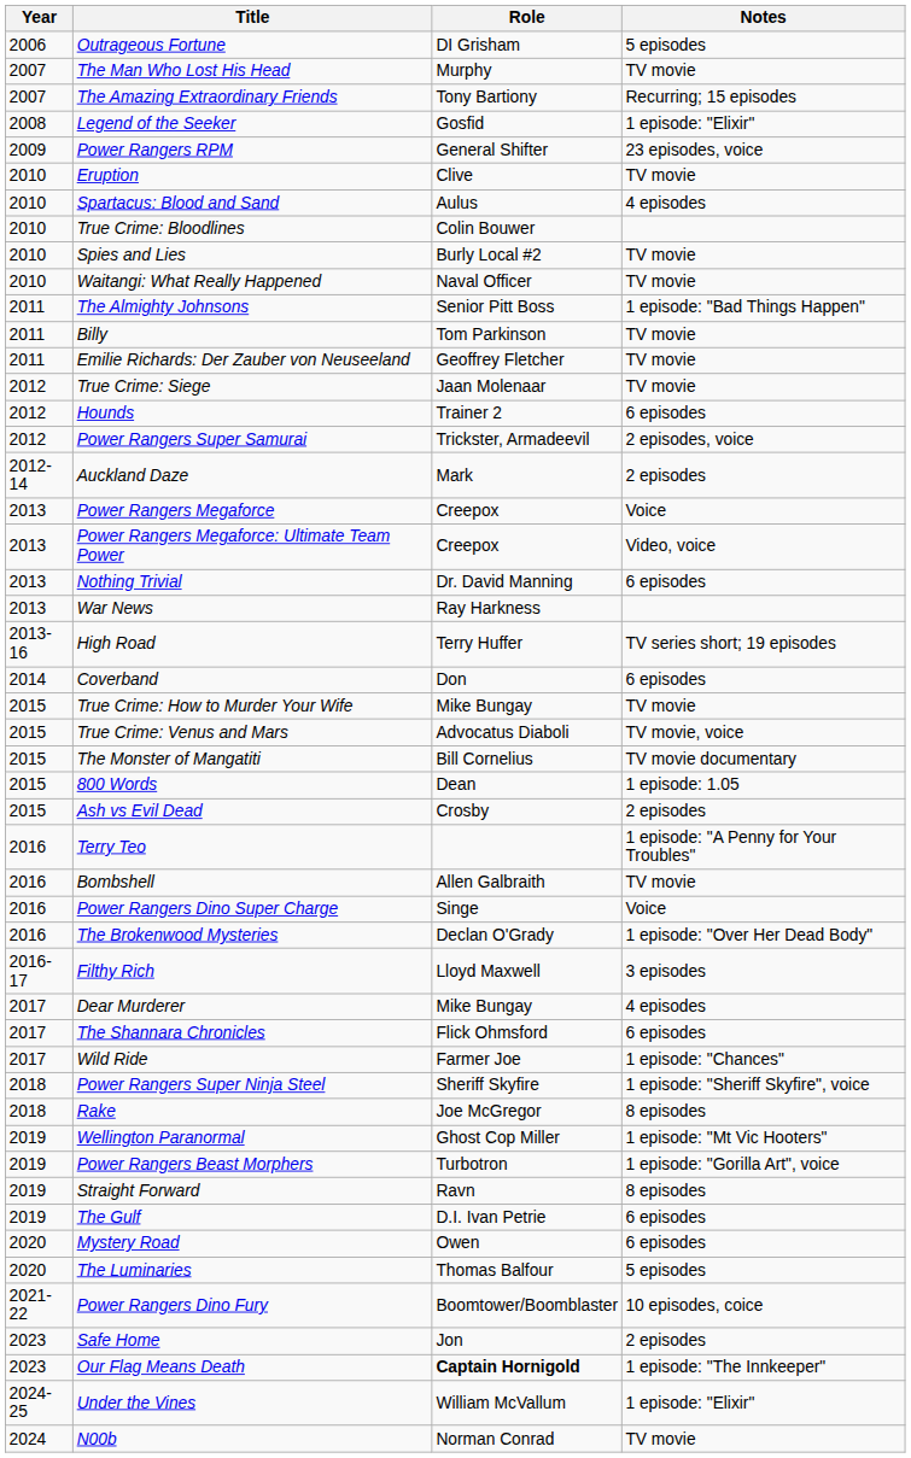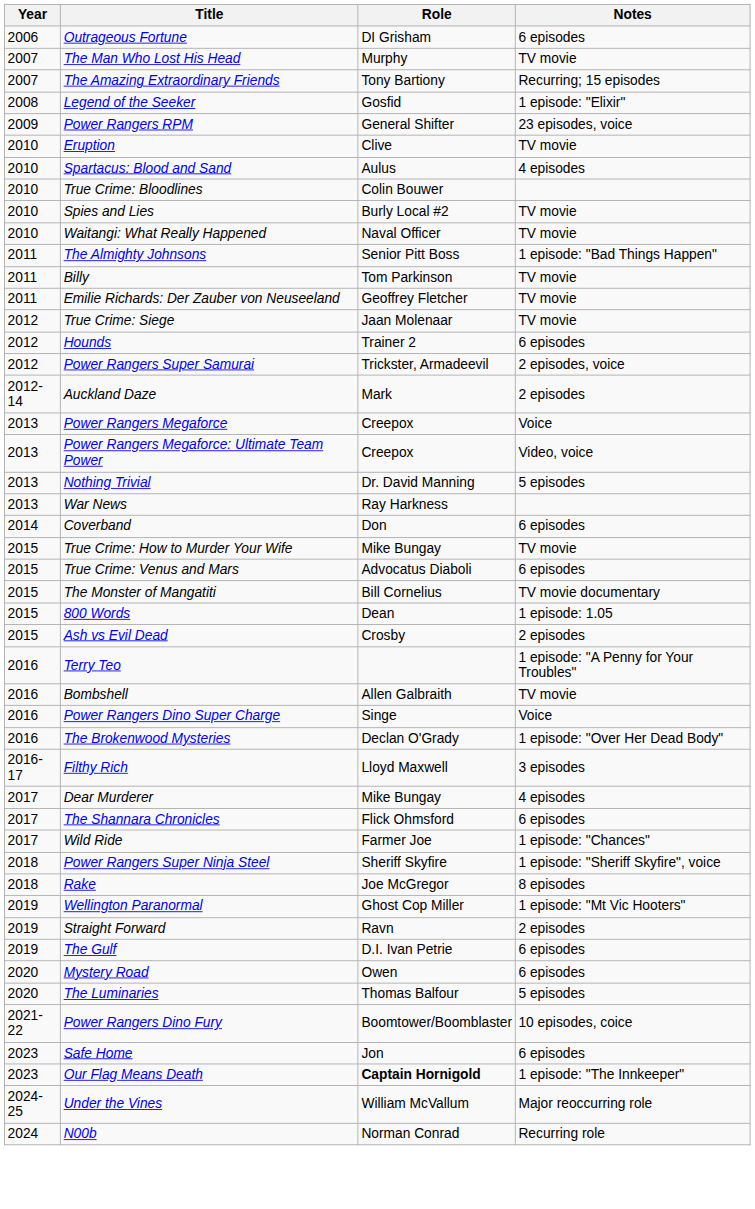 <table class="wikitable plainrowheaders sortable">
 <tr>
 <th scope="col">Year</th>
 <th scope="col">Title</th>
 <th scope="col">Role</th>
 <th scope="col" class="unsortable">Notes</th>
 </tr>
 <tr>
 <td>2006</td>
 <td><em><a href='#'>Outrageous Fortune</a></em></td>
 <td>DI Grisham</td>
-<td>5 episodes</td>
+<td>6 episodes</td>
 </tr>
 <tr>
 <td>2007</td>
 <td><em><a href='#'>The Man Who Lost His Head</a></em></td>
 <td>Murphy</td>
 <td>TV movie</td>
 </tr>
 <tr>
 <td>2007</td>
 <td><em><a href='#'>The Amazing Extraordinary Friends</a></em></td>
 <td>Tony Bartiony</td>
 <td>Recurring; 15 episodes</td>
 </tr>
 <tr>
 <td>2008</td>
 <td><em><a href='#'>Legend of the Seeker</a></em></td>
 <td>Gosfid</td>
 <td>1 episode: "Elixir"</td>
 </tr>
 <tr>
 <td>2009</td>
 <td><em><a href='#'>Power Rangers RPM</a></em></td>
 <td>General Shifter</td>
 <td>23 episodes, voice</td>
 </tr>
 <tr>
 <td>2010</td>
 <td><em><a href='#'>Eruption</a></em></td>
 <td>Clive</td>
 <td>TV movie</td>
 </tr>
 <tr>
 <td>2010</td>
 <td><em><a href='#'>Spartacus: Blood and Sand</a></em></td>
 <td>Aulus</td>
 <td>4 episodes</td>
 </tr>
 <tr>
 <td>2010</td>
 <td><em>True Crime: Bloodlines</em></td>
 <td>Colin Bouwer</td>
 <td></td>
 </tr>
 <tr>
 <td>2010</td>
 <td><em>Spies and Lies</em></td>
 <td>Burly Local #2</td>
 <td>TV movie</td>
 </tr>
 <tr>
 <td>2010</td>
 <td><em>Waitangi: What Really Happened</em></td>
 <td>Naval Officer</td>
 <td>TV movie</td>
 </tr>
 <tr>
 <td>2011</td>
 <td><em><a href='#'>The Almighty Johnsons</a></em></td>
 <td>Senior Pitt Boss</td>
 <td>1 episode: "Bad Things Happen"</td>
 </tr>
 <tr>
 <td>2011</td>
 <td><em>Billy</em></td>
 <td>Tom Parkinson</td>
 <td>TV movie</td>
 </tr>
 <tr>
 <td>2011</td>
 <td><em>Emilie Richards: Der Zauber von Neuseeland</em></td>
 <td>Geoffrey Fletcher</td>
 <td>TV movie</td>
 </tr>
 <tr>
 <td>2012</td>
 <td><em>True Crime: Siege</em></td>
 <td>Jaan Molenaar</td>
 <td>TV movie</td>
 </tr>
 <tr>
 <td>2012</td>
 <td><em><a href='#'>Hounds</a></em></td>
 <td>Trainer 2</td>
 <td>6 episodes</td>
 </tr>
 <tr>
 <td>2012</td>
 <td><em><a href='#'>Power Rangers Super Samurai</a></em></td>
 <td>Trickster, Armadeevil</td>
 <td>2 episodes, voice</td>
 </tr>
 <tr>
 <td>2012-14</td>
 <td><em>Auckland Daze</em></td>
 <td>Mark</td>
 <td>2 episodes</td>
 </tr>
 <tr>
 <td>2013</td>
 <td><em><a href='#'>Power Rangers Megaforce</a></em></td>
 <td>Creepox</td>
 <td>Voice</td>
 </tr>
 <tr>
 <td>2013</td>
 <td><em><a href='#'>Power Rangers Megaforce: Ultimate Team Power</a></em></td>
 <td>Creepox</td>
 <td>Video, voice</td>
 </tr>
 <tr>
 <td>2013</td>
 <td><em><a href='#'>Nothing Trivial</a></em></td>
 <td>Dr. David Manning</td>
-<td>6 episodes</td>
+<td>5 episodes</td>
 </tr>
 <tr>
 <td>2013</td>
 <td><em>War News</em></td>
 <td>Ray Harkness</td>
 <td></td>
-</tr>
-<tr>
-<td>2013-16</td>
-<td><em>High Road</em></td>
-<td>Terry Huffer</td>
-<td>TV series short; 19 episodes</td>
 </tr>
 <tr>
 <td>2014</td>
 <td><em>Coverband</em></td>
 <td>Don</td>
 <td>6 episodes</td>
 </tr>
 <tr>
 <td>2015</td>
 <td><em>True Crime: How to Murder Your Wife</em></td>
 <td>Mike Bungay</td>
 <td>TV movie</td>
 </tr>
 <tr>
 <td>2015</td>
 <td><em>True Crime: Venus and Mars</em></td>
 <td>Advocatus Diaboli</td>
-<td>TV movie, voice</td>
+<td>6 episodes</td>
 </tr>
 <tr>
 <td>2015</td>
 <td><em>The Monster of Mangatiti</em></td>
 <td>Bill Cornelius</td>
 <td>TV movie documentary</td>
 </tr>
 <tr>
 <td>2015</td>
 <td><em><a href='#'>800 Words</a></em></td>
 <td>Dean</td>
 <td>1 episode: 1.05</td>
 </tr>
 <tr>
 <td>2015</td>
 <td><em><a href='#'>Ash vs Evil Dead</a></em></td>
 <td>Crosby</td>
 <td>2 episodes</td>
 </tr>
 <tr>
 <td>2016</td>
 <td><em><a href='#'>Terry Teo</a></em></td>
 <td></td>
 <td>1 episode: "A Penny for Your Troubles"</td>
 </tr>
 <tr>
 <td>2016</td>
 <td><em>Bombshell</em></td>
 <td>Allen Galbraith</td>
 <td>TV movie</td>
 </tr>
 <tr>
 <td>2016</td>
 <td><em><a href='#'>Power Rangers Dino Super Charge</a></em></td>
 <td>Singe</td>
 <td>Voice</td>
 </tr>
 <tr>
 <td>2016</td>
 <td><em><a href='#'>The Brokenwood Mysteries</a></em></td>
 <td>Declan O'Grady</td>
 <td>1 episode: "Over Her Dead Body"</td>
 </tr>
 <tr>
 <td>2016-17</td>
 <td><em><a href='#'>Filthy Rich</a></em></td>
 <td>Lloyd Maxwell</td>
 <td>3 episodes</td>
 </tr>
 <tr>
 <td>2017</td>
 <td><em>Dear Murderer</em></td>
 <td>Mike Bungay</td>
 <td>4 episodes</td>
 </tr>
 <tr>
 <td>2017</td>
 <td><em><a href='#'>The Shannara Chronicles</a></em></td>
 <td>Flick Ohmsford</td>
 <td>6 episodes</td>
 </tr>
 <tr>
 <td>2017</td>
 <td><em>Wild Ride</em></td>
 <td>Farmer Joe</td>
 <td>1 episode: "Chances"</td>
 </tr>
 <tr>
 <td>2018</td>
 <td><em><a href='#'>Power Rangers Super Ninja Steel</a></em></td>
 <td>Sheriff Skyfire</td>
 <td>1 episode: "Sheriff Skyfire", voice</td>
 </tr>
 <tr>
 <td>2018</td>
 <td><em><a href='#'>Rake</a></em></td>
 <td>Joe McGregor</td>
 <td>8 episodes</td>
 </tr>
 <tr>
 <td>2019</td>
 <td><em><a href='#'>Wellington Paranormal</a></em></td>
 <td>Ghost Cop Miller</td>
 <td>1 episode: "Mt Vic Hooters"</td>
 </tr>
 <tr>
 <td>2019</td>
-<td><em><a href='#'>Power Rangers Beast Morphers</a></em></td>
-<td>Turbotron</td>
-<td>1 episode: "Gorilla Art", voice</td>
-</tr>
-<tr>
-<td>2019</td>
 <td><em>Straight Forward</em></td>
 <td>Ravn</td>
-<td>8 episodes</td>
+<td>2 episodes</td>
 </tr>
 <tr>
 <td>2019</td>
 <td><em><a href='#'>The Gulf</a></em></td>
 <td>D.I. Ivan Petrie</td>
 <td>6 episodes</td>
 </tr>
 <tr>
 <td>2020</td>
 <td><em><a href='#'>Mystery Road</a></em></td>
 <td>Owen</td>
 <td>6 episodes</td>
 </tr>
 <tr>
 <td>2020</td>
 <td><em><a href='#'>The Luminaries</a></em></td>
 <td>Thomas Balfour</td>
 <td>5 episodes</td>
 </tr>
 <tr>
 <td>2021-22</td>
 <td><em><a href='#'>Power Rangers Dino Fury</a></em></td>
 <td>Boomtower/Boomblaster</td>
 <td>10 episodes, coice</td>
 </tr>
 <tr>
 <td>2023</td>
 <td><em><a href='#'>Safe Home</a></em></td>
 <td>Jon</td>
-<td>2 episodes</td>
+<td>6 episodes</td>
 </tr>
 <tr>
 <td>2023</td>
 <td><em><a href='#'>Our Flag Means Death</a></em></td>
 <td><strong>Captain Hornigold</strong></td>
 <td>1 episode: "The Innkeeper"</td>
 </tr>
 <tr>
 <td>2024-25</td>
 <td><em><a href='#'>Under the Vines</a></em></td>
 <td>William McVallum</td>
-<td>1 episode: "Elixir"</td>
+<td>Major reoccurring role</td>
 </tr>
 <tr>
 <td>2024</td>
 <td><em><a href='#'>N00b</a></em></td>
 <td>Norman Conrad</td>
-<td>TV movie</td>
+<td>Recurring role</td>
 </tr>
 </table>
